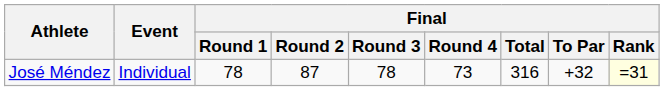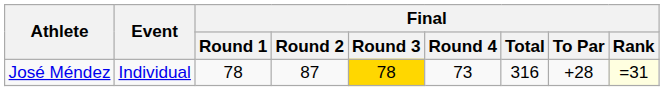 <table class="wikitable" border="1" style="font-size:90%; text-align:center">
 <tr>
 <th rowspan=2>Athlete</th>
 <th rowspan=2>Event</th>
 <th colspan=7>Final</th>
 </tr>
 <tr>
 <th>Round 1</th>
 <th>Round 2</th>
 <th>Round 3</th>
 <th>Round 4</th>
 <th>Total</th>
 <th>To Par</th>
 <th>Rank</th>
 </tr>
 <tr>
 <td align=left><a href='#'>José Méndez</a></td>
 <td align=left><a href='#'>Individual</a></td>
 <td>78</td>
 <td>87</td>
-<td>78</td>
+<td style="background: gold;">78</td>
 <td>73</td>
 <td>316</td>
-<td>+32</td>
+<td>+28</td>
 <td style="background: lightyellow;">=31</td>
 </tr>
 </table>
